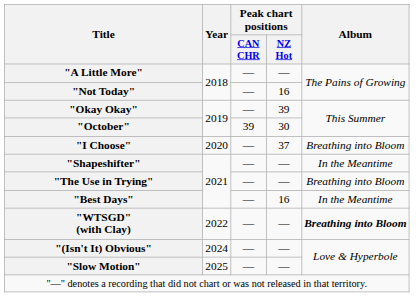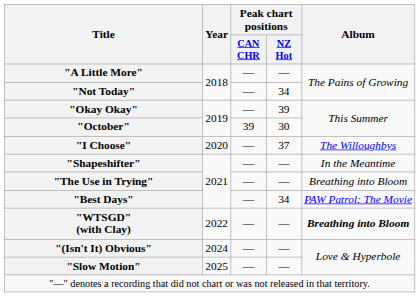 <table class="wikitable plainrowheaders" style="text-align:center;">
 <tr>
 <th scope="col" rowspan="2" style="width:17em;">Title</th>
 <th scope="col" rowspan="2" style="width:1em;">Year</th>
 <th scope="col" colspan="2">Peak chart positions</th>
 <th scope="col" rowspan="2">Album</th>
 </tr>
 <tr>
 <th scope="col" style="width:3em;font-size:90%;"><a href='#'>CAN<br>CHR</a><br></th>
 <th scope="col" style="width:3em;font-size:90%;"><a href='#'>NZ<br>Hot</a><br></th>
 </tr>
 <tr>
 <th scope="row">"A Little More"</th>
 <td rowspan="2">2018</td>
 <td>—</td>
 <td>—</td>
 <td rowspan="2"><em>The Pains of Growing</em></td>
 </tr>
 <tr>
 <th scope="row">"Not Today"</th>
 <td>—</td>
-<td>16</td>
+<td>34</td>
 </tr>
 <tr>
 <th scope="row">"Okay Okay"</th>
 <td rowspan="2">2019</td>
 <td>—</td>
 <td>39</td>
 <td rowspan="2"><em>This Summer</em></td>
 </tr>
 <tr>
 <th scope="row">"October"</th>
 <td>39</td>
 <td>30</td>
 </tr>
 <tr>
 <th scope="row">"I Choose"</th>
 <td>2020</td>
 <td>—</td>
 <td>37</td>
-<td><em>Breathing into Bloom</em></td>
+<td><em><a href='#'>The Willoughbys</a></em></td>
 </tr>
 <tr>
 <th scope="row">"Shapeshifter"</th>
 <td rowspan="3">2021</td>
 <td>—</td>
 <td>—</td>
 <td><em>In the Meantime</em></td>
 </tr>
 <tr>
 <th scope="row">"The Use in Trying"</th>
 <td>—</td>
 <td>—</td>
 <td><em>Breathing into Bloom</em></td>
 </tr>
 <tr>
 <th scope="row">"Best Days"</th>
 <td>—</td>
-<td>16</td>
-<td><em>In the Meantime</em></td>
+<td>34</td>
+<td rowspan="1"><em><a href='#'>PAW Patrol: The Movie</a></em></td>
 </tr>
 <tr>
 <th scope="row">"WTSGD"<br><span>(with Clay)</span></th>
 <td rowspan="1">2022</td>
 <td>—</td>
 <td>—</td>
 <td><strong><em>Breathing into Bloom</em></strong></td>
 </tr>
 <tr>
 <th scope="row">"(Isn't It) Obvious"</th>
 <td>2024</td>
 <td>—</td>
 <td>—</td>
 <td rowspan="2"><em>Love & Hyperbole</em></td>
 </tr>
 <tr>
 <th scope="row">"Slow Motion"</th>
 <td>2025</td>
 <td>—</td>
 <td>—</td>
 </tr>
 <tr>
 <td colspan="5" style="font-size:90%">"—" denotes a recording that did not chart or was not released in that territory.</td>
 </tr>
 </table>
